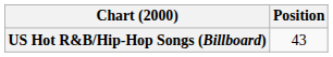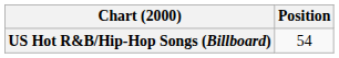 <table class="wikitable plainrowheaders" style="text-align:center">
 <tr>
 <th scope="col">Chart (2000)</th>
 <th scope="col">Position</th>
 </tr>
 <tr>
 <th scope="row">US Hot R&B/Hip-Hop Songs (<em>Billboard</em>)</th>
-<td>43</td>
+<td>54</td>
 </tr>
 </table>
